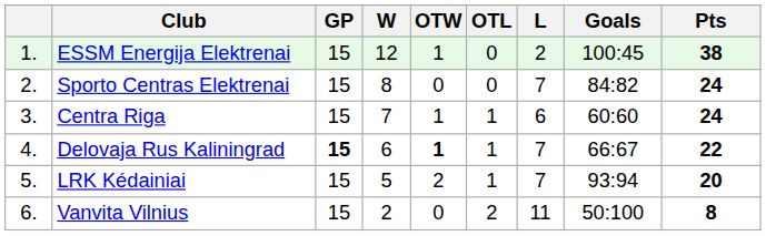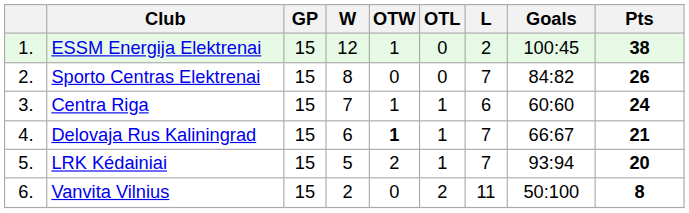 <table class="wikitable">
 <tr>
 <th width="30"></th>
 <th width="200">Club</th>
 <th width="30">GP</th>
 <th width="30">W</th>
 <th width="30">OTW</th>
 <th width="30">OTL</th>
 <th width="30">L</th>
 <th width="70">Goals</th>
 <th width="70">Pts</th>
 </tr>
 <tr bgcolor="#e6fae6" align="center">
 <td>1.</td>
 <td align="left"><a href='#'>ESSM Energija Elektrenai</a></td>
 <td>15</td>
 <td>12</td>
 <td>1</td>
 <td>0</td>
 <td>2</td>
 <td>100:45</td>
 <td><strong>38</strong></td>
 </tr>
 <tr bgcolor="#FFFFFF" align="center">
 <td>2.</td>
 <td align="left"><a href='#'>Sporto Centras Elektrenai</a></td>
 <td>15</td>
 <td>8</td>
 <td>0</td>
 <td>0</td>
 <td>7</td>
 <td>84:82</td>
-<td><strong>24</strong></td>
+<td><strong>26</strong></td>
 </tr>
 <tr bgcolor="#FFFFFF" align="center">
 <td>3.</td>
 <td align="left"><a href='#'>Centra Riga</a></td>
 <td>15</td>
 <td>7</td>
 <td>1</td>
 <td>1</td>
 <td>6</td>
 <td>60:60</td>
 <td><strong>24</strong></td>
 </tr>
 <tr bgcolor="#FFFFFF" align="center">
 <td>4.</td>
 <td align="left"><a href='#'>Delovaja Rus Kaliningrad</a></td>
-<td><strong>15</strong></td>
+<td>15</td>
 <td>6</td>
 <td><strong>1</strong></td>
 <td>1</td>
 <td>7</td>
 <td>66:67</td>
-<td><strong>22</strong></td>
+<td><strong>21</strong></td>
 </tr>
 <tr bgcolor="#FFFFFF" align="center">
 <td>5.</td>
 <td align="left"><a href='#'>LRK Kédainiai</a></td>
 <td>15</td>
 <td>5</td>
 <td>2</td>
 <td>1</td>
 <td>7</td>
 <td>93:94</td>
 <td><strong>20</strong></td>
 </tr>
 <tr bgcolor="#FFFFFF" align="center">
 <td>6.</td>
 <td align="left"><a href='#'>Vanvita Vilnius</a></td>
 <td>15</td>
 <td>2</td>
 <td>0</td>
 <td>2</td>
 <td>11</td>
 <td>50:100</td>
 <td><strong>8</strong></td>
 </tr>
 </table>
